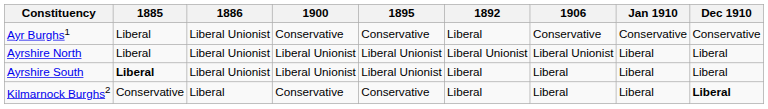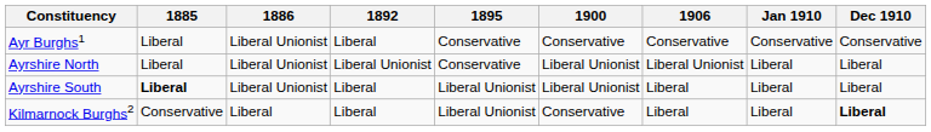 <table class="wikitable">
 <tr>
 <th>Constituency</th>
 <th>1885</th>
 <th>1886</th>
+<th>1892</th>
+<th>1895</th>
 <th>1900</th>
-<th>1895</th>
-<th>1892</th>
 <th>1906</th>
 <th>Jan 1910</th>
 <th>Dec 1910</th>
 </tr>
 <tr>
 <td><a href='#'>Ayr Burghs</a><sup>1</sup></td>
 <td bgcolor=>Liberal</td>
 <td bgcolor=>Liberal Unionist</td>
+<td bgcolor=>Liberal</td>
 <td bgcolor=>Conservative</td>
 <td bgcolor=>Conservative</td>
-<td bgcolor=>Liberal</td>
 <td bgcolor=>Conservative</td>
 <td bgcolor=>Conservative</td>
 <td bgcolor=>Conservative</td>
 </tr>
 <tr>
 <td><a href='#'>Ayrshire North</a></td>
 <td bgcolor=>Liberal</td>
 <td bgcolor=>Liberal Unionist</td>
 <td bgcolor=>Liberal Unionist</td>
-<td bgcolor=>Liberal Unionist</td>
+<td bgcolor=>Conservative</td>
 <td bgcolor=>Liberal Unionist</td>
 <td bgcolor=>Liberal Unionist</td>
 <td bgcolor=>Liberal</td>
 <td bgcolor=>Liberal</td>
 </tr>
 <tr>
 <td><a href='#'>Ayrshire South</a></td>
 <td bgcolor=><strong>Liberal</strong></td>
 <td bgcolor=>Liberal Unionist</td>
+<td bgcolor=>Liberal</td>
 <td bgcolor=>Liberal Unionist</td>
 <td bgcolor=>Liberal Unionist</td>
-<td bgcolor=>Liberal</td>
 <td bgcolor=>Liberal</td>
 <td bgcolor=>Liberal</td>
 <td bgcolor=>Liberal</td>
 </tr>
 <tr>
 <td><a href='#'>Kilmarnock Burghs</a><sup>2</sup></td>
 <td bgcolor=>Conservative</td>
 <td bgcolor=>Liberal</td>
+<td bgcolor=>Liberal</td>
+<td bgcolor=>Liberal Unionist</td>
 <td bgcolor=>Conservative</td>
-<td bgcolor=>Conservative</td>
-<td bgcolor=>Liberal</td>
 <td bgcolor=>Liberal</td>
 <td bgcolor=>Liberal</td>
 <td bgcolor=><strong>Liberal</strong></td>
 </tr>
 </table>
